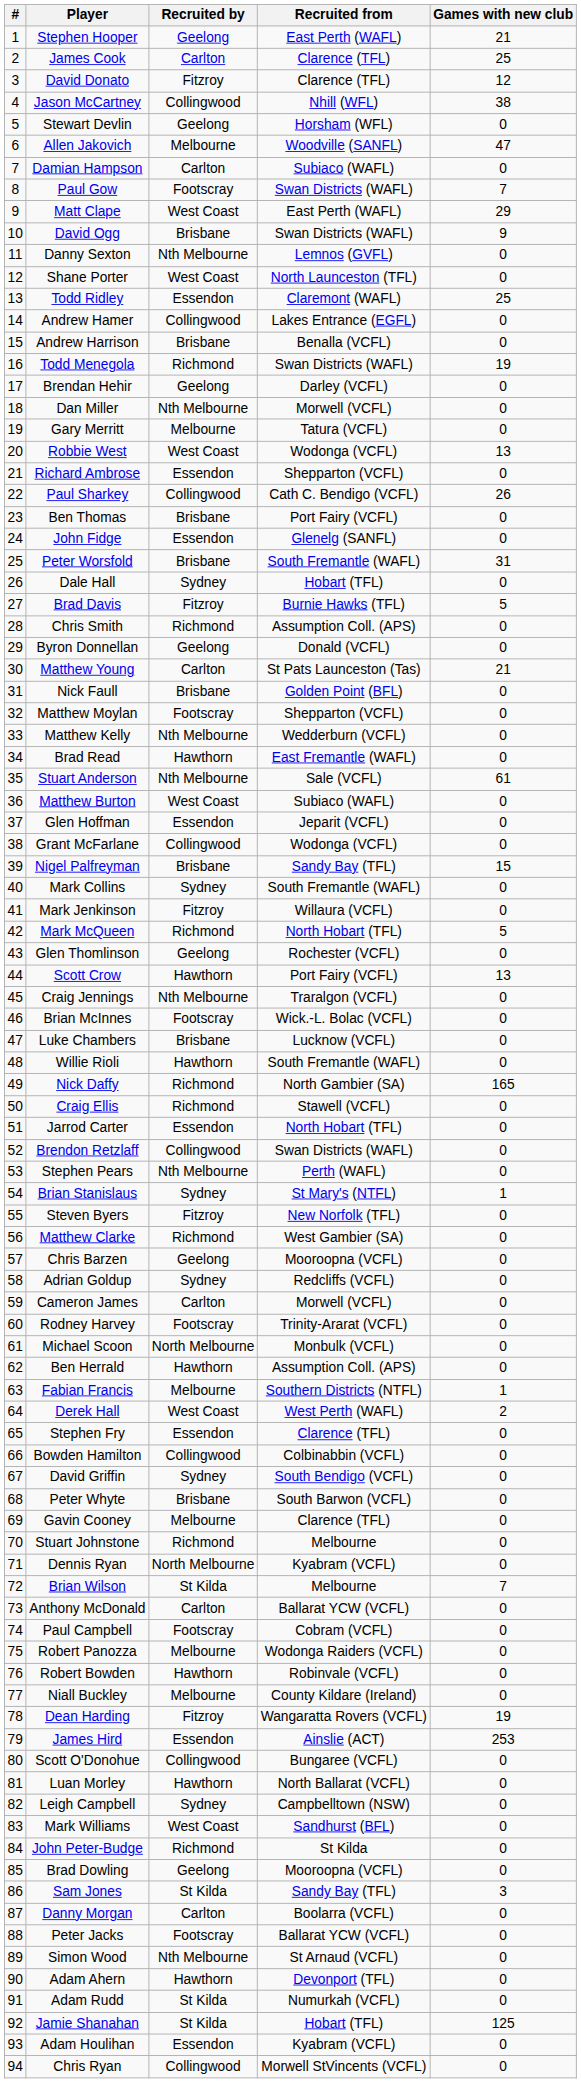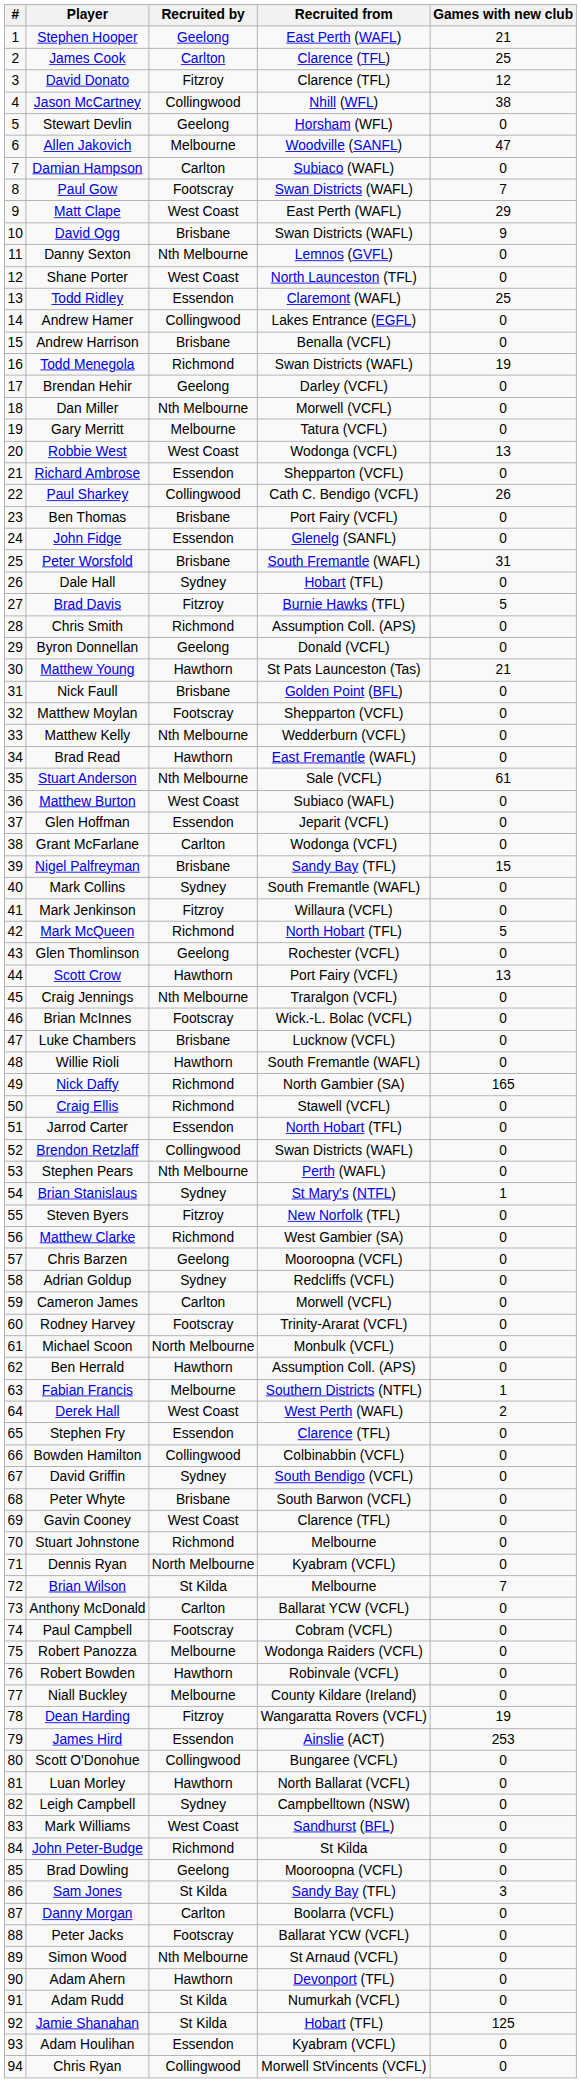 <table class="wikitable sortable" style="text-align:center">
 <tr>
 <th>#</th>
 <th>Player</th>
 <th>Recruited by</th>
 <th>Recruited from</th>
 <th>Games with new club</th>
 </tr>
 <tr>
 <td>1</td>
 <td><a href='#'>Stephen Hooper</a></td>
 <td><a href='#'>Geelong</a></td>
 <td><a href='#'>East Perth</a> (<a href='#'>WAFL</a>)</td>
 <td>21</td>
 </tr>
 <tr>
 <td>2</td>
 <td><a href='#'>James Cook</a></td>
 <td><a href='#'>Carlton</a></td>
 <td><a href='#'>Clarence</a> (<a href='#'>TFL</a>)</td>
 <td>25</td>
 </tr>
 <tr>
 <td>3</td>
 <td><a href='#'>David Donato</a></td>
 <td>Fitzroy</td>
 <td>Clarence (TFL)</td>
 <td>12</td>
 </tr>
 <tr>
 <td>4</td>
 <td><a href='#'>Jason McCartney</a></td>
 <td>Collingwood</td>
 <td><a href='#'>Nhill</a> (<a href='#'>WFL</a>)</td>
 <td>38</td>
 </tr>
 <tr>
 <td>5</td>
 <td>Stewart Devlin</td>
 <td>Geelong</td>
 <td><a href='#'>Horsham</a> (WFL)</td>
 <td>0</td>
 </tr>
 <tr>
 <td>6</td>
 <td><a href='#'>Allen Jakovich</a></td>
 <td>Melbourne</td>
 <td><a href='#'>Woodville</a> (<a href='#'>SANFL</a>)</td>
 <td>47</td>
 </tr>
 <tr>
 <td>7</td>
 <td><a href='#'>Damian Hampson</a></td>
 <td>Carlton</td>
 <td><a href='#'>Subiaco</a> (WAFL)</td>
 <td>0</td>
 </tr>
 <tr>
 <td>8</td>
 <td><a href='#'>Paul Gow</a></td>
 <td>Footscray</td>
 <td><a href='#'>Swan Districts</a> (WAFL)</td>
 <td>7</td>
 </tr>
 <tr>
 <td>9</td>
 <td><a href='#'>Matt Clape</a></td>
 <td>West Coast</td>
 <td>East Perth (WAFL)</td>
 <td>29</td>
 </tr>
 <tr>
 <td>10</td>
 <td><a href='#'>David Ogg</a></td>
 <td>Brisbane</td>
 <td>Swan Districts (WAFL)</td>
 <td>9</td>
 </tr>
 <tr>
 <td>11</td>
 <td>Danny Sexton</td>
 <td>Nth Melbourne</td>
 <td><a href='#'>Lemnos</a> (<a href='#'>GVFL</a>)</td>
 <td>0</td>
 </tr>
 <tr>
 <td>12</td>
 <td>Shane Porter</td>
 <td>West Coast</td>
 <td><a href='#'>North Launceston</a> (TFL)</td>
 <td>0</td>
 </tr>
 <tr>
 <td>13</td>
 <td><a href='#'>Todd Ridley</a></td>
 <td>Essendon</td>
 <td><a href='#'>Claremont</a> (WAFL)</td>
 <td>25</td>
 </tr>
 <tr>
 <td>14</td>
 <td>Andrew Hamer</td>
 <td>Collingwood</td>
 <td>Lakes Entrance (<a href='#'>EGFL</a>)</td>
 <td>0</td>
 </tr>
 <tr>
 <td>15</td>
 <td>Andrew Harrison</td>
 <td>Brisbane</td>
 <td>Benalla (VCFL)</td>
 <td>0</td>
 </tr>
 <tr>
 <td>16</td>
 <td><a href='#'>Todd Menegola</a></td>
 <td>Richmond</td>
 <td>Swan Districts (WAFL)</td>
 <td>19</td>
 </tr>
 <tr>
 <td>17</td>
 <td>Brendan Hehir</td>
 <td>Geelong</td>
 <td>Darley (VCFL)</td>
 <td>0</td>
 </tr>
 <tr>
 <td>18</td>
 <td>Dan Miller</td>
 <td>Nth Melbourne</td>
 <td>Morwell (VCFL)</td>
 <td>0</td>
 </tr>
 <tr>
 <td>19</td>
 <td>Gary Merritt</td>
 <td>Melbourne</td>
 <td>Tatura (VCFL)</td>
 <td>0</td>
 </tr>
 <tr>
 <td>20</td>
 <td><a href='#'>Robbie West</a></td>
 <td>West Coast</td>
 <td>Wodonga (VCFL)</td>
 <td>13</td>
 </tr>
 <tr>
 <td>21</td>
 <td><a href='#'>Richard Ambrose</a></td>
 <td>Essendon</td>
 <td>Shepparton (VCFL)</td>
 <td>0</td>
 </tr>
 <tr>
 <td>22</td>
 <td><a href='#'>Paul Sharkey</a></td>
 <td>Collingwood</td>
 <td>Cath C. Bendigo (VCFL)</td>
 <td>26</td>
 </tr>
 <tr>
 <td>23</td>
 <td>Ben Thomas</td>
 <td>Brisbane</td>
 <td>Port Fairy (VCFL)</td>
 <td>0</td>
 </tr>
 <tr>
 <td>24</td>
 <td><a href='#'>John Fidge</a></td>
 <td>Essendon</td>
 <td><a href='#'>Glenelg</a> (SANFL)</td>
 <td>0</td>
 </tr>
 <tr>
 <td>25</td>
 <td><a href='#'>Peter Worsfold</a></td>
 <td>Brisbane</td>
 <td><a href='#'>South Fremantle</a> (WAFL)</td>
 <td>31</td>
 </tr>
 <tr>
 <td>26</td>
 <td>Dale Hall</td>
 <td>Sydney</td>
 <td><a href='#'>Hobart</a> (TFL)</td>
 <td>0</td>
 </tr>
 <tr>
 <td>27</td>
 <td><a href='#'>Brad Davis</a></td>
 <td>Fitzroy</td>
 <td><a href='#'>Burnie Hawks</a> (TFL)</td>
 <td>5</td>
 </tr>
 <tr>
 <td>28</td>
 <td>Chris Smith</td>
 <td>Richmond</td>
 <td>Assumption Coll. (APS)</td>
 <td>0</td>
 </tr>
 <tr>
 <td>29</td>
 <td>Byron Donnellan</td>
 <td>Geelong</td>
 <td>Donald (VCFL)</td>
 <td>0</td>
 </tr>
 <tr>
 <td>30</td>
 <td><a href='#'>Matthew Young</a></td>
-<td>Carlton</td>
+<td>Hawthorn</td>
 <td>St Pats Launceston (Tas)</td>
 <td>21</td>
 </tr>
 <tr>
 <td>31</td>
 <td>Nick Faull</td>
 <td>Brisbane</td>
 <td><a href='#'>Golden Point</a> (<a href='#'>BFL</a>)</td>
 <td>0</td>
 </tr>
 <tr>
 <td>32</td>
 <td>Matthew Moylan</td>
 <td>Footscray</td>
 <td>Shepparton (VCFL)</td>
 <td>0</td>
 </tr>
 <tr>
 <td>33</td>
 <td>Matthew Kelly</td>
 <td>Nth Melbourne</td>
 <td>Wedderburn (VCFL)</td>
 <td>0</td>
 </tr>
 <tr>
 <td>34</td>
 <td>Brad Read</td>
 <td>Hawthorn</td>
 <td><a href='#'>East Fremantle</a> (WAFL)</td>
 <td>0</td>
 </tr>
 <tr>
 <td>35</td>
 <td><a href='#'>Stuart Anderson</a></td>
 <td>Nth Melbourne</td>
 <td>Sale (VCFL)</td>
 <td>61</td>
 </tr>
 <tr>
 <td>36</td>
 <td><a href='#'>Matthew Burton</a></td>
 <td>West Coast</td>
 <td>Subiaco (WAFL)</td>
 <td>0</td>
 </tr>
 <tr>
 <td>37</td>
 <td>Glen Hoffman</td>
 <td>Essendon</td>
 <td>Jeparit (VCFL)</td>
 <td>0</td>
 </tr>
 <tr>
 <td>38</td>
 <td>Grant McFarlane</td>
-<td>Collingwood</td>
+<td>Carlton</td>
 <td>Wodonga (VCFL)</td>
 <td>0</td>
 </tr>
 <tr>
 <td>39</td>
 <td><a href='#'>Nigel Palfreyman</a></td>
 <td>Brisbane</td>
 <td><a href='#'>Sandy Bay</a> (TFL)</td>
 <td>15</td>
 </tr>
 <tr>
 <td>40</td>
 <td>Mark Collins</td>
 <td>Sydney</td>
 <td>South Fremantle (WAFL)</td>
 <td>0</td>
 </tr>
 <tr>
 <td>41</td>
 <td>Mark Jenkinson</td>
 <td>Fitzroy</td>
 <td>Willaura (VCFL)</td>
 <td>0</td>
 </tr>
 <tr>
 <td>42</td>
 <td><a href='#'>Mark McQueen</a></td>
 <td>Richmond</td>
 <td><a href='#'>North Hobart</a> (TFL)</td>
 <td>5</td>
 </tr>
 <tr>
 <td>43</td>
 <td>Glen Thomlinson</td>
 <td>Geelong</td>
 <td>Rochester (VCFL)</td>
 <td>0</td>
 </tr>
 <tr>
 <td>44</td>
 <td><a href='#'>Scott Crow</a></td>
 <td>Hawthorn</td>
 <td>Port Fairy (VCFL)</td>
 <td>13</td>
 </tr>
 <tr>
 <td>45</td>
 <td>Craig Jennings</td>
 <td>Nth Melbourne</td>
 <td>Traralgon (VCFL)</td>
 <td>0</td>
 </tr>
 <tr>
 <td>46</td>
 <td>Brian McInnes</td>
 <td>Footscray</td>
 <td>Wick.-L. Bolac (VCFL)</td>
 <td>0</td>
 </tr>
 <tr>
 <td>47</td>
 <td>Luke Chambers</td>
 <td>Brisbane</td>
 <td>Lucknow (VCFL)</td>
 <td>0</td>
 </tr>
 <tr>
 <td>48</td>
 <td>Willie Rioli</td>
 <td>Hawthorn</td>
 <td>South Fremantle (WAFL)</td>
 <td>0</td>
 </tr>
 <tr>
 <td>49</td>
 <td><a href='#'>Nick Daffy</a></td>
 <td>Richmond</td>
 <td>North Gambier (SA)</td>
 <td>165</td>
 </tr>
 <tr>
 <td>50</td>
 <td><a href='#'>Craig Ellis</a></td>
 <td>Richmond</td>
 <td>Stawell (VCFL)</td>
 <td>0</td>
 </tr>
 <tr>
 <td>51</td>
 <td>Jarrod Carter</td>
 <td>Essendon</td>
 <td><a href='#'>North Hobart</a> (TFL)</td>
 <td>0</td>
 </tr>
 <tr>
 <td>52</td>
 <td><a href='#'>Brendon Retzlaff</a></td>
 <td>Collingwood</td>
 <td>Swan Districts (WAFL)</td>
 <td>0</td>
 </tr>
 <tr>
 <td>53</td>
 <td>Stephen Pears</td>
 <td>Nth Melbourne</td>
 <td><a href='#'>Perth</a> (WAFL)</td>
 <td>0</td>
 </tr>
 <tr>
 <td>54</td>
 <td><a href='#'>Brian Stanislaus</a></td>
 <td>Sydney</td>
 <td><a href='#'>St Mary's</a> (<a href='#'>NTFL</a>)</td>
 <td>1</td>
 </tr>
 <tr>
 <td>55</td>
 <td>Steven Byers</td>
 <td>Fitzroy</td>
 <td><a href='#'>New Norfolk</a> (TFL)</td>
 <td>0</td>
 </tr>
 <tr>
 <td>56</td>
 <td><a href='#'>Matthew Clarke</a></td>
 <td>Richmond</td>
 <td>West Gambier (SA)</td>
 <td>0</td>
 </tr>
 <tr>
 <td>57</td>
 <td>Chris Barzen</td>
 <td>Geelong</td>
 <td>Mooroopna (VCFL)</td>
 <td>0</td>
 </tr>
 <tr>
 <td>58</td>
 <td>Adrian Goldup</td>
 <td>Sydney</td>
 <td>Redcliffs (VCFL)</td>
 <td>0</td>
 </tr>
 <tr>
 <td>59</td>
 <td>Cameron James</td>
 <td>Carlton</td>
 <td>Morwell (VCFL)</td>
 <td>0</td>
 </tr>
 <tr>
 <td>60</td>
 <td>Rodney Harvey</td>
 <td>Footscray</td>
 <td>Trinity-Ararat (VCFL)</td>
 <td>0</td>
 </tr>
 <tr>
 <td>61</td>
 <td>Michael Scoon</td>
 <td>North Melbourne</td>
 <td>Monbulk (VCFL)</td>
 <td>0</td>
 </tr>
 <tr>
 <td>62</td>
 <td>Ben Herrald</td>
 <td>Hawthorn</td>
 <td>Assumption Coll. (APS)</td>
 <td>0</td>
 </tr>
 <tr>
 <td>63</td>
 <td><a href='#'>Fabian Francis</a></td>
 <td>Melbourne</td>
 <td><a href='#'>Southern Districts</a> (NTFL)</td>
 <td>1</td>
 </tr>
 <tr>
 <td>64</td>
 <td><a href='#'>Derek Hall</a></td>
 <td>West Coast</td>
 <td><a href='#'>West Perth</a> (WAFL)</td>
 <td>2</td>
 </tr>
 <tr>
 <td>65</td>
 <td>Stephen Fry</td>
 <td>Essendon</td>
 <td><a href='#'>Clarence</a> (TFL)</td>
 <td>0</td>
 </tr>
 <tr>
 <td>66</td>
 <td>Bowden Hamilton</td>
 <td>Collingwood</td>
 <td>Colbinabbin (VCFL)</td>
 <td>0</td>
 </tr>
 <tr>
 <td>67</td>
 <td>David Griffin</td>
 <td>Sydney</td>
 <td><a href='#'>South Bendigo</a> (VCFL)</td>
 <td>0</td>
 </tr>
 <tr>
 <td>68</td>
 <td>Peter Whyte</td>
 <td>Brisbane</td>
 <td>South Barwon (VCFL)</td>
 <td>0</td>
 </tr>
 <tr>
 <td>69</td>
 <td>Gavin Cooney</td>
-<td>Melbourne</td>
+<td>West Coast</td>
 <td>Clarence (TFL)</td>
 <td>0</td>
 </tr>
 <tr>
 <td>70</td>
 <td>Stuart Johnstone</td>
 <td>Richmond</td>
 <td>Melbourne</td>
 <td>0</td>
 </tr>
 <tr>
 <td>71</td>
 <td>Dennis Ryan</td>
 <td>North Melbourne</td>
 <td>Kyabram (VCFL)</td>
 <td>0</td>
 </tr>
 <tr>
 <td>72</td>
 <td><a href='#'>Brian Wilson</a></td>
 <td>St Kilda</td>
 <td>Melbourne</td>
 <td>7</td>
 </tr>
 <tr>
 <td>73</td>
 <td>Anthony McDonald</td>
 <td>Carlton</td>
 <td>Ballarat YCW (VCFL)</td>
 <td>0</td>
 </tr>
 <tr>
 <td>74</td>
 <td>Paul Campbell</td>
 <td>Footscray</td>
 <td>Cobram (VCFL)</td>
 <td>0</td>
 </tr>
 <tr>
 <td>75</td>
 <td>Robert Panozza</td>
 <td>Melbourne</td>
 <td>Wodonga Raiders (VCFL)</td>
 <td>0</td>
 </tr>
 <tr>
 <td>76</td>
 <td>Robert Bowden</td>
 <td>Hawthorn</td>
 <td>Robinvale (VCFL)</td>
 <td>0</td>
 </tr>
 <tr>
 <td>77</td>
 <td>Niall Buckley</td>
 <td>Melbourne</td>
 <td>County Kildare (Ireland)</td>
 <td>0</td>
 </tr>
 <tr>
 <td>78</td>
 <td><a href='#'>Dean Harding</a></td>
 <td>Fitzroy</td>
 <td>Wangaratta Rovers (VCFL)</td>
 <td>19</td>
 </tr>
 <tr>
 <td>79</td>
 <td><a href='#'>James Hird</a></td>
 <td>Essendon</td>
 <td><a href='#'>Ainslie</a> (ACT)</td>
 <td>253</td>
 </tr>
 <tr>
 <td>80</td>
 <td>Scott O'Donohue</td>
 <td>Collingwood</td>
 <td>Bungaree (VCFL)</td>
 <td>0</td>
 </tr>
 <tr>
 <td>81</td>
 <td>Luan Morley</td>
 <td>Hawthorn</td>
 <td>North Ballarat (VCFL)</td>
 <td>0</td>
 </tr>
 <tr>
 <td>82</td>
 <td>Leigh Campbell</td>
 <td>Sydney</td>
 <td>Campbelltown (NSW)</td>
 <td>0</td>
 </tr>
 <tr>
 <td>83</td>
 <td>Mark Williams</td>
 <td>West Coast</td>
 <td><a href='#'>Sandhurst</a> (<a href='#'>BFL</a>)</td>
 <td>0</td>
 </tr>
 <tr>
 <td>84</td>
 <td><a href='#'>John Peter-Budge</a></td>
 <td>Richmond</td>
 <td>St Kilda</td>
 <td>0</td>
 </tr>
 <tr>
 <td>85</td>
 <td>Brad Dowling</td>
 <td>Geelong</td>
 <td>Mooroopna (VCFL)</td>
 <td>0</td>
 </tr>
 <tr>
 <td>86</td>
 <td><a href='#'>Sam Jones</a></td>
 <td>St Kilda</td>
 <td><a href='#'>Sandy Bay</a> (TFL)</td>
 <td>3</td>
 </tr>
 <tr>
 <td>87</td>
 <td><a href='#'>Danny Morgan</a></td>
 <td>Carlton</td>
 <td>Boolarra (VCFL)</td>
 <td>0</td>
 </tr>
 <tr>
 <td>88</td>
 <td>Peter Jacks</td>
 <td>Footscray</td>
 <td>Ballarat YCW (VCFL)</td>
 <td>0</td>
 </tr>
 <tr>
 <td>89</td>
 <td>Simon Wood</td>
 <td>Nth Melbourne</td>
 <td>St Arnaud (VCFL)</td>
 <td>0</td>
 </tr>
 <tr>
 <td>90</td>
 <td>Adam Ahern</td>
 <td>Hawthorn</td>
 <td><a href='#'>Devonport</a> (TFL)</td>
 <td>0</td>
 </tr>
 <tr>
 <td>91</td>
 <td>Adam Rudd</td>
 <td>St Kilda</td>
 <td>Numurkah (VCFL)</td>
 <td>0</td>
 </tr>
 <tr>
 <td>92</td>
 <td><a href='#'>Jamie Shanahan</a></td>
 <td>St Kilda</td>
 <td><a href='#'>Hobart</a> (TFL)</td>
 <td>125</td>
 </tr>
 <tr>
 <td>93</td>
 <td>Adam Houlihan</td>
 <td>Essendon</td>
 <td>Kyabram (VCFL)</td>
 <td>0</td>
 </tr>
 <tr>
 <td>94</td>
 <td>Chris Ryan</td>
 <td>Collingwood</td>
 <td>Morwell StVincents (VCFL)</td>
 <td>0</td>
 </tr>
 </table>
